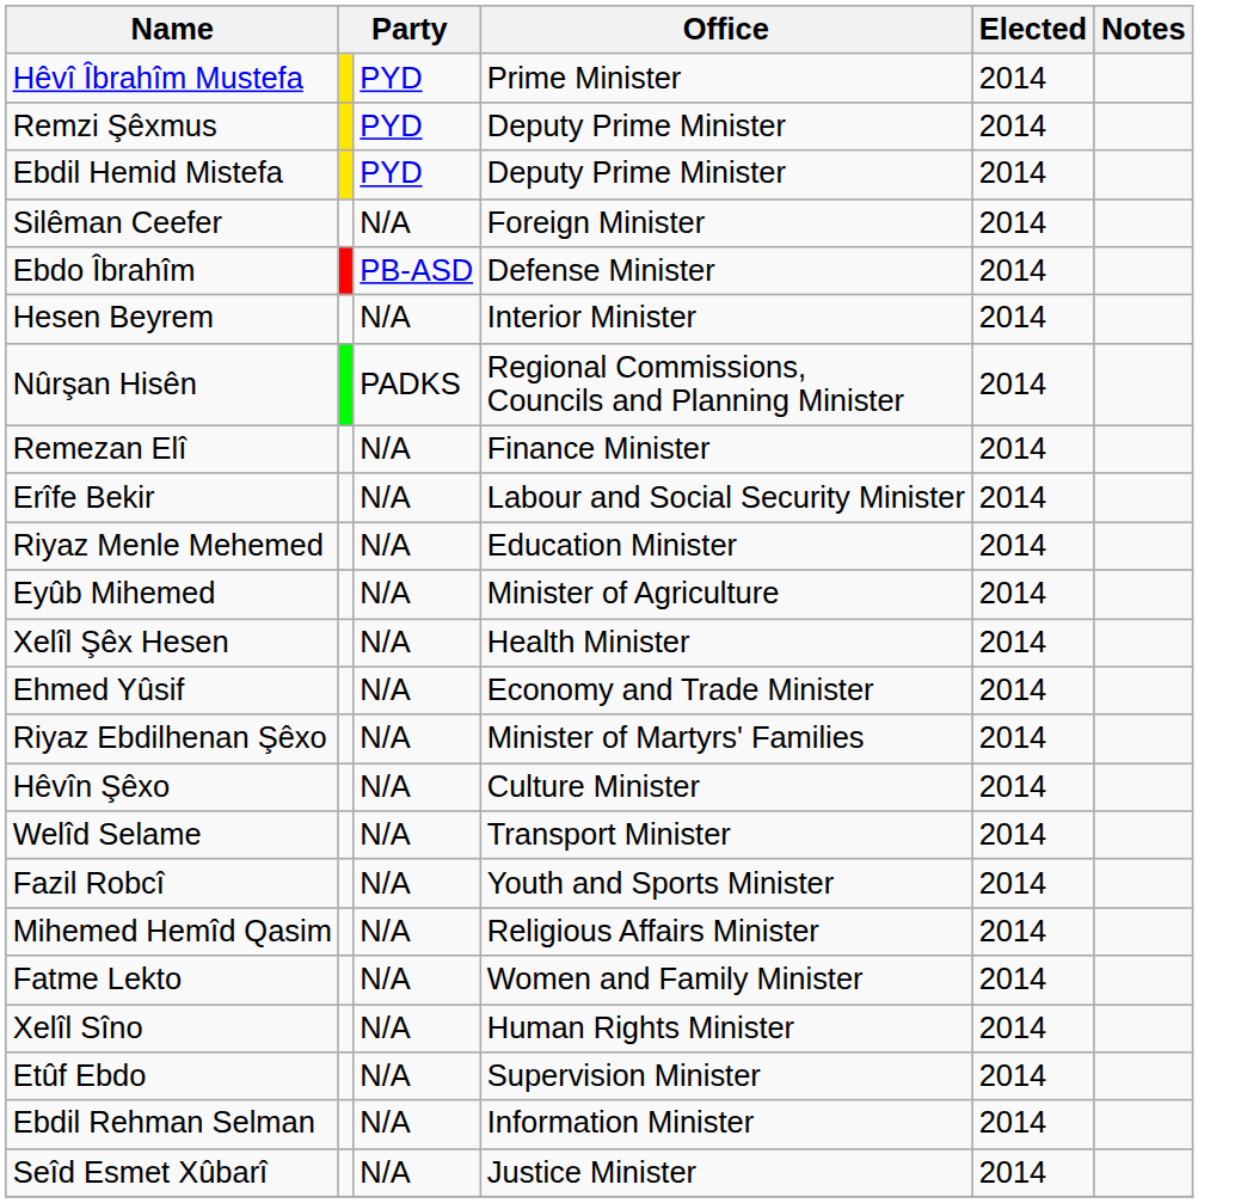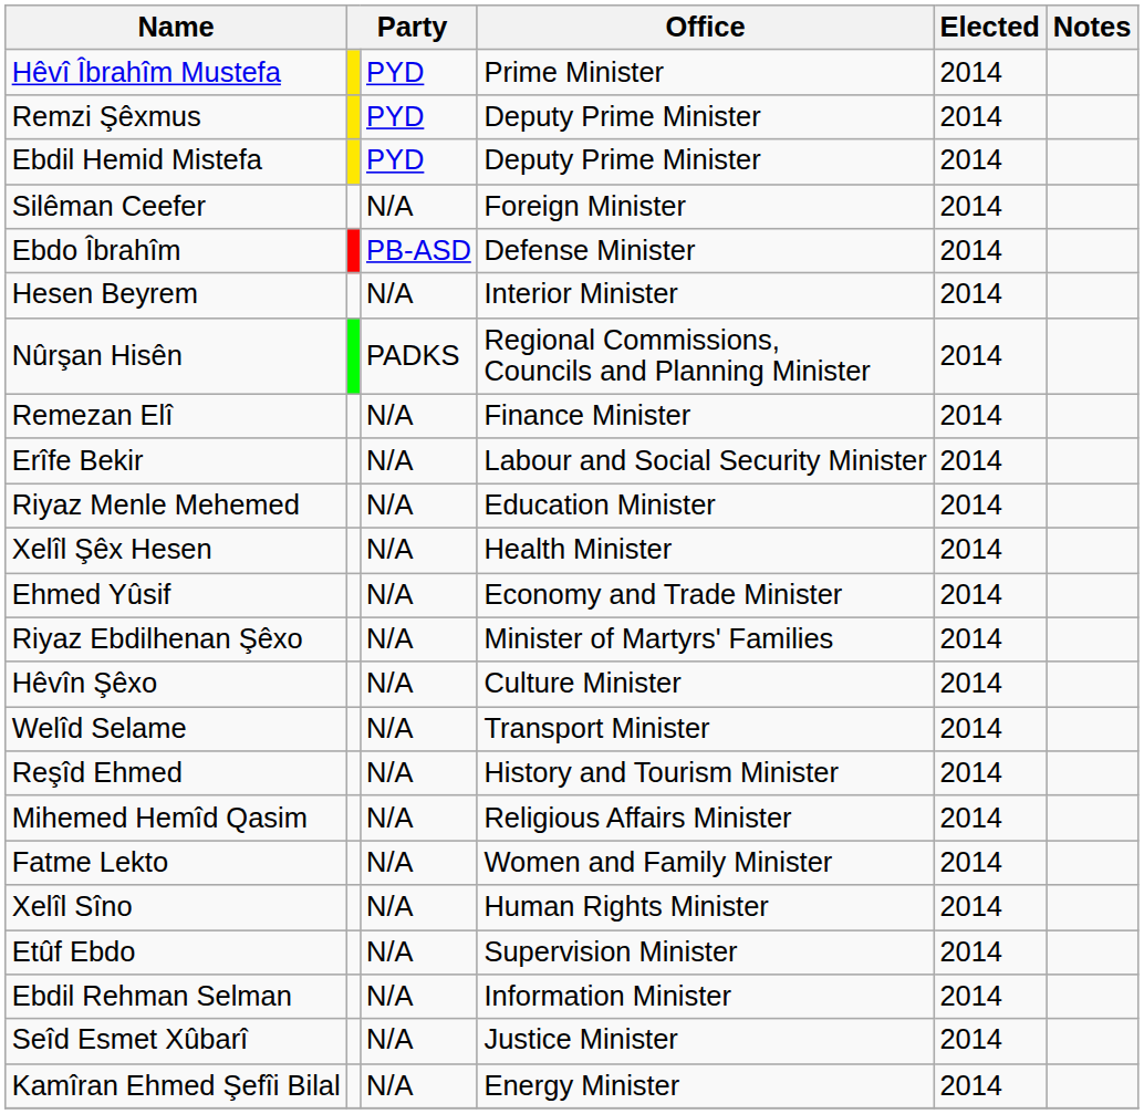 <table class="wikitable sortable">
 <tr>
 <th>Name</th>
 <th colspan=2>Party</th>
 <th>Office</th>
 <th>Elected</th>
 <th>Notes</th>
 </tr>
 <tr>
 <td><a href='#'>Hêvî Îbrahîm Mustefa</a></td>
 <td style="background-color: #FEE801"></td>
 <td><a href='#'>PYD</a></td>
 <td>Prime Minister</td>
 <td>2014</td>
 <td></td>
 </tr>
 <tr>
 <td>Remzi Şêxmus</td>
 <td style="background-color: #FEE801"></td>
 <td><a href='#'>PYD</a></td>
 <td>Deputy Prime Minister</td>
 <td>2014</td>
 <td></td>
 </tr>
 <tr>
 <td>Ebdil Hemid Mistefa</td>
 <td style="background-color: #FEE801"></td>
 <td><a href='#'>PYD</a></td>
 <td>Deputy Prime Minister</td>
 <td>2014</td>
 <td></td>
 </tr>
 <tr>
 <td>Silêman Ceefer</td>
 <td></td>
 <td>N/A</td>
 <td>Foreign Minister</td>
 <td>2014</td>
 <td></td>
 </tr>
 <tr>
 <td>Ebdo Îbrahîm</td>
 <td style="background-color: #FF0000"></td>
 <td><a href='#'>PB-ASD</a></td>
 <td>Defense Minister</td>
 <td>2014</td>
 <td></td>
 </tr>
 <tr>
 <td>Hesen Beyrem</td>
 <td></td>
 <td>N/A</td>
 <td>Interior Minister</td>
 <td>2014</td>
 <td></td>
 </tr>
 <tr>
 <td>Nûrşan Hisên</td>
 <td style="background-color: #00ff00"></td>
 <td>PADKS</td>
 <td>Regional Commissions,<br> Councils and Planning Minister</td>
 <td>2014</td>
 <td></td>
 </tr>
 <tr>
 <td>Remezan Elî</td>
 <td></td>
 <td>N/A</td>
 <td>Finance Minister</td>
 <td>2014</td>
 <td></td>
 </tr>
 <tr>
 <td>Erîfe Bekir</td>
 <td></td>
 <td>N/A</td>
 <td>Labour and Social Security Minister</td>
 <td>2014</td>
 <td></td>
 </tr>
 <tr>
 <td>Riyaz Menle Mehemed</td>
 <td></td>
 <td>N/A</td>
 <td>Education Minister</td>
 <td>2014</td>
 <td></td>
 </tr>
 <tr>
-<td>Eyûb Mihemed</td>
-<td></td>
-<td>N/A</td>
-<td>Minister of Agriculture</td>
-<td>2014</td>
-<td></td>
-</tr>
-<tr>
 <td>Xelîl Şêx Hesen</td>
 <td></td>
 <td>N/A</td>
 <td>Health Minister</td>
 <td>2014</td>
 <td></td>
 </tr>
 <tr>
 <td>Ehmed Yûsif</td>
 <td></td>
 <td>N/A</td>
 <td>Economy and Trade Minister</td>
 <td>2014</td>
 <td></td>
 </tr>
 <tr>
 <td>Riyaz Ebdilhenan Şêxo</td>
 <td></td>
 <td>N/A</td>
 <td>Minister of Martyrs' Families</td>
 <td>2014</td>
 <td></td>
 </tr>
 <tr>
 <td>Hêvîn Şêxo</td>
 <td></td>
 <td>N/A</td>
 <td>Culture Minister</td>
 <td>2014</td>
 <td></td>
 </tr>
 <tr>
 <td>Welîd Selame</td>
 <td></td>
 <td>N/A</td>
 <td>Transport Minister</td>
 <td>2014</td>
 <td></td>
 </tr>
 <tr>
-<td>Fazil Robcî</td>
+<td>Reşîd Ehmed</td>
 <td></td>
 <td>N/A</td>
-<td>Youth and Sports Minister</td>
+<td>History and Tourism Minister</td>
 <td>2014</td>
 <td></td>
 </tr>
 <tr>
 <td>Mihemed Hemîd Qasim</td>
 <td></td>
 <td>N/A</td>
 <td>Religious Affairs Minister</td>
 <td>2014</td>
 <td></td>
 </tr>
 <tr>
 <td>Fatme Lekto</td>
 <td></td>
 <td>N/A</td>
 <td>Women and Family Minister</td>
 <td>2014</td>
 <td></td>
 </tr>
 <tr>
 <td>Xelîl Sîno</td>
 <td></td>
 <td>N/A</td>
 <td>Human Rights Minister</td>
 <td>2014</td>
 <td></td>
 </tr>
 <tr>
 <td>Etûf Ebdo</td>
 <td></td>
 <td>N/A</td>
 <td>Supervision Minister</td>
 <td>2014</td>
 <td></td>
 </tr>
 <tr>
 <td>Ebdil Rehman Selman</td>
 <td></td>
 <td>N/A</td>
 <td>Information Minister</td>
 <td>2014</td>
 <td></td>
 </tr>
 <tr>
 <td>Seîd Esmet Xûbarî</td>
 <td></td>
 <td>N/A</td>
 <td>Justice Minister</td>
 <td>2014</td>
 <td></td>
 </tr>
 <tr>
+<td>Kamîran Ehmed Şefîi Bilal</td>
+<td></td>
+<td>N/A</td>
+<td>Energy Minister</td>
+<td>2014</td>
+<td></td>
+</tr>
+<tr>
 </tr>
 </table>
